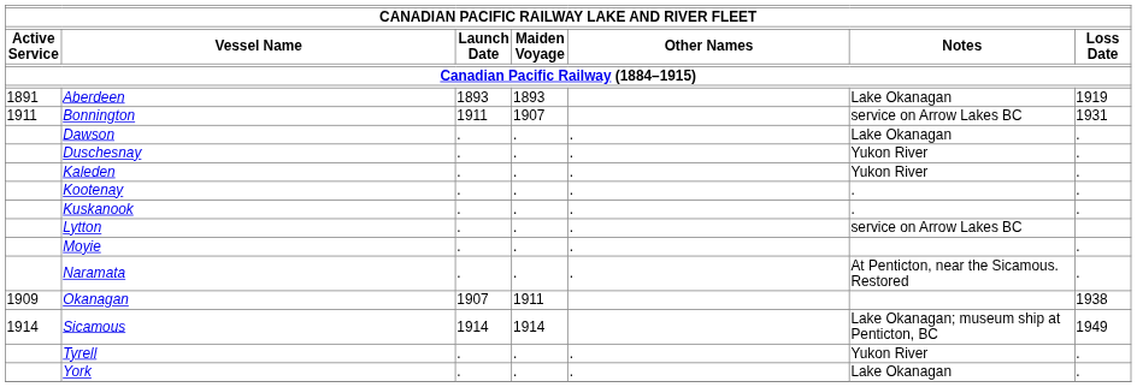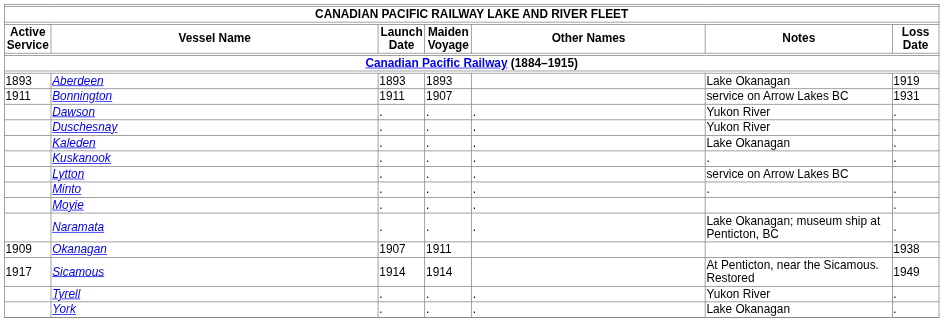 <table border=1 style="border-collapse: collapse">
 <tr>
 <th colspan="7"></th>
 </tr>
 <tr>
 <th colspan="7">CANADIAN PACIFIC RAILWAY LAKE AND RIVER FLEET</th>
 </tr>
 <tr>
 <th colspan="7"></th>
 </tr>
 <tr>
 <th width="5%">Active Service</th>
 <th width="35%">Vessel Name</th>
 <th width="5%">Launch Date</th>
 <th width="5%">Maiden Voyage</th>
 <th width="25%">Other Names</th>
 <th width="20%">Notes</th>
 <th width="5%">Loss Date</th>
 </tr>
 <tr>
 <th colspan="7"></th>
 </tr>
 <tr>
 <th colspan="7"><strong><a href='#'>Canadian Pacific Railway</a></strong> (1884–1915)</th>
 </tr>
 <tr>
 <th colspan="7"></th>
 </tr>
 <tr>
-<td>1891</td>
+<td>1893</td>
 <td><a href='#'><em>Aberdeen</em></a></td>
 <td>1893</td>
 <td>1893</td>
 <td></td>
 <td>Lake Okanagan</td>
 <td>1919</td>
 </tr>
 <tr>
 <td>1911</td>
 <td><a href='#'><em>Bonnington</em></a></td>
 <td>1911</td>
 <td>1907</td>
 <td></td>
 <td>service on Arrow Lakes BC</td>
 <td>1931</td>
 </tr>
 <tr>
 <td></td>
 <td><a href='#'><em>Dawson</em></a></td>
 <td>.</td>
 <td>.</td>
 <td>.</td>
-<td>Lake Okanagan</td>
+<td>Yukon River</td>
 <td>.</td>
 </tr>
 <tr>
 <td></td>
 <td><a href='#'><em>Duschesnay</em></a></td>
 <td>.</td>
 <td>.</td>
 <td>.</td>
 <td>Yukon River</td>
 <td>.</td>
 </tr>
 <tr>
 <td></td>
 <td><a href='#'><em>Kaleden</em></a></td>
 <td>.</td>
 <td>.</td>
 <td>.</td>
-<td>Yukon River</td>
-<td>.</td>
-</tr>
-<tr>
-<td></td>
-<td><a href='#'><em>Kootenay</em></a></td>
-<td>.</td>
-<td>.</td>
-<td>.</td>
-<td>.</td>
+<td>Lake Okanagan</td>
 <td>.</td>
 </tr>
 <tr>
 <td></td>
 <td><a href='#'><em>Kuskanook</em></a></td>
 <td>.</td>
 <td>.</td>
 <td>.</td>
 <td>.</td>
 <td>.</td>
 </tr>
 <tr>
 <td></td>
 <td><a href='#'><em>Lytton</em></a></td>
 <td>.</td>
 <td>.</td>
 <td .>.</td>
 <td>service on Arrow Lakes BC</td>
 </tr>
 <tr>
 <td></td>
+<td><a href='#'><em>Minto</em></a></td>
+<td>.</td>
+<td>.</td>
+<td>.</td>
+<td>.</td>
+<td>.</td>
+</tr>
+<tr>
+<td></td>
 <td><a href='#'><em>Moyie</em></a></td>
 <td>.</td>
 <td>.</td>
 <td>.</td>
 <td></td>
 <td>.</td>
 </tr>
 <tr>
 <td></td>
 <td><a href='#'><em>Naramata</em></a></td>
 <td>.</td>
 <td>.</td>
 <td>.</td>
-<td>At Penticton, near the Sicamous.  Restored</td>
+<td>Lake Okanagan; museum ship at Penticton, BC</td>
 <td>.</td>
 </tr>
 <tr>
 <td>1909</td>
 <td><a href='#'><em>Okanagan</em></a></td>
 <td>1907</td>
 <td>1911</td>
 <td></td>
 <td></td>
 <td>1938</td>
 </tr>
 <tr>
-<td>1914</td>
+<td>1917</td>
 <td><a href='#'><em>Sicamous</em></a></td>
 <td>1914</td>
 <td>1914</td>
 <td></td>
-<td>Lake Okanagan; museum ship at Penticton, BC</td>
+<td>At Penticton, near the Sicamous.  Restored</td>
 <td>1949</td>
 </tr>
 <tr>
 <td></td>
 <td><a href='#'><em>Tyrell</em></a></td>
 <td>.</td>
 <td>.</td>
 <td>.</td>
 <td>Yukon River</td>
 <td>.</td>
 </tr>
 <tr>
 <td></td>
 <td><a href='#'><em>York</em></a></td>
 <td>.</td>
 <td>.</td>
 <td>.</td>
 <td>Lake Okanagan</td>
 <td>.</td>
 </tr>
 <tr>
 </tr>
 <tr>
 </tr>
 </table>
